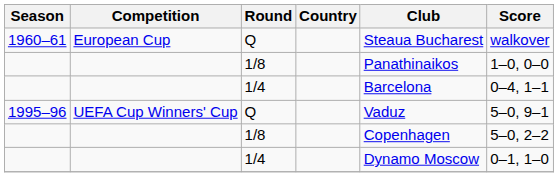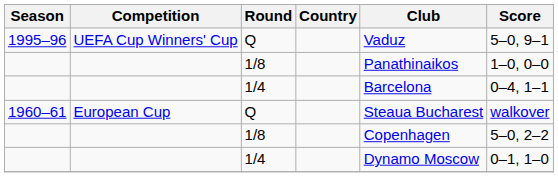 <table class="wikitable">
 <tr>
 <th>Season</th>
 <th>Competition</th>
 <th>Round</th>
 <th>Country</th>
 <th>Club</th>
 <th>Score</th>
 </tr>
 <tr>
-<td><a href='#'>1960–61</a></td>
-<td><a href='#'>European Cup</a></td>
+<td><a href='#'>1995–96</a></td>
+<td><a href='#'>UEFA Cup Winners' Cup</a></td>
 <td>Q</td>
 <td></td>
-<td><a href='#'>Steaua Bucharest</a></td>
-<td><a href='#'>walkover</a></td>
+<td><a href='#'>Vaduz</a></td>
+<td>5–0, 9–1</td>
 </tr>
 <tr>
 <td></td>
 <td></td>
 <td>1/8</td>
 <td></td>
 <td><a href='#'>Panathinaikos</a></td>
 <td>1–0, 0–0</td>
 </tr>
 <tr>
 <td></td>
 <td></td>
 <td>1/4</td>
 <td></td>
 <td><a href='#'>Barcelona</a></td>
 <td>0–4, 1–1</td>
 </tr>
 <tr>
-<td><a href='#'>1995–96</a></td>
-<td><a href='#'>UEFA Cup Winners' Cup</a></td>
+<td><a href='#'>1960–61</a></td>
+<td><a href='#'>European Cup</a></td>
 <td>Q</td>
 <td></td>
-<td><a href='#'>Vaduz</a></td>
-<td>5–0, 9–1</td>
+<td><a href='#'>Steaua Bucharest</a></td>
+<td><a href='#'>walkover</a></td>
 </tr>
 <tr>
 <td></td>
 <td></td>
 <td>1/8</td>
 <td></td>
 <td><a href='#'>Copenhagen</a></td>
 <td>5–0, 2–2</td>
 </tr>
 <tr>
 <td></td>
 <td></td>
 <td>1/4</td>
 <td></td>
 <td><a href='#'>Dynamo Moscow</a></td>
 <td>0–1, 1–0</td>
 </tr>
 <tr>
 </tr>
 </table>
